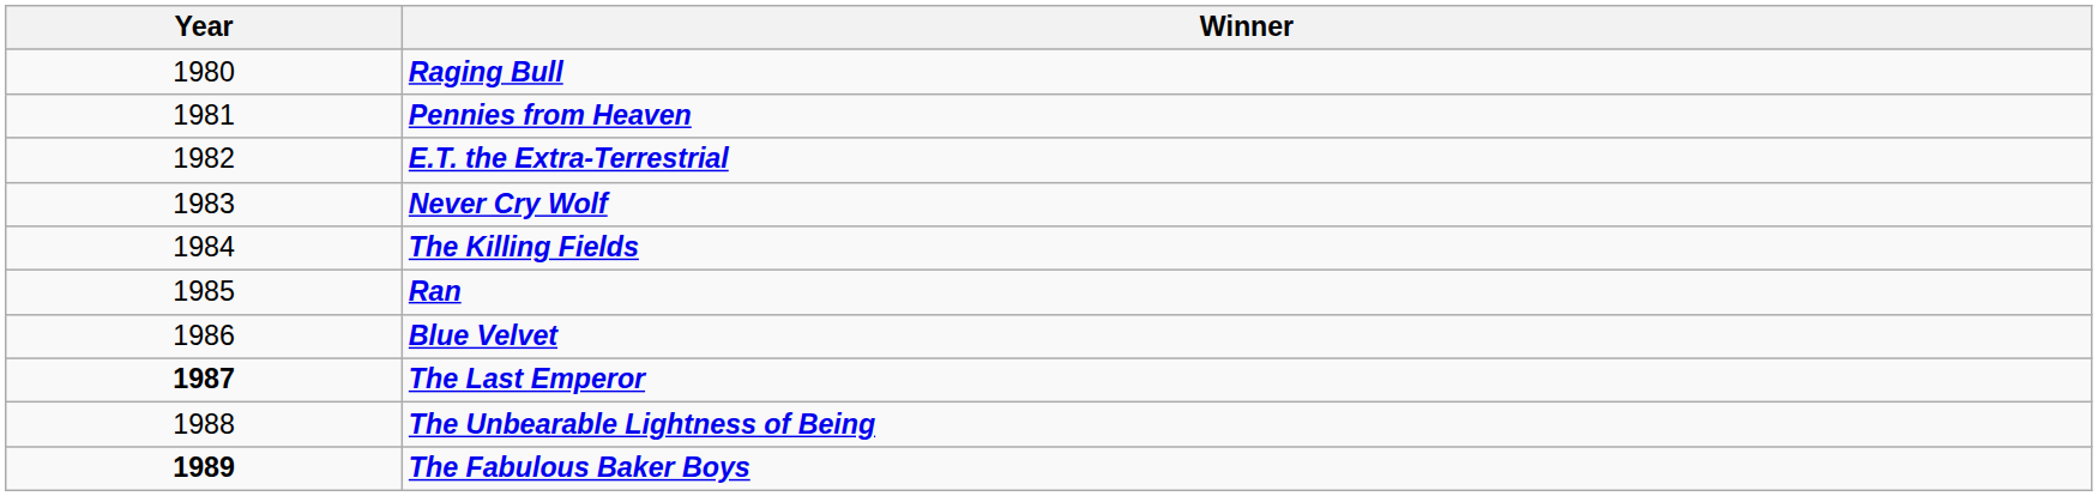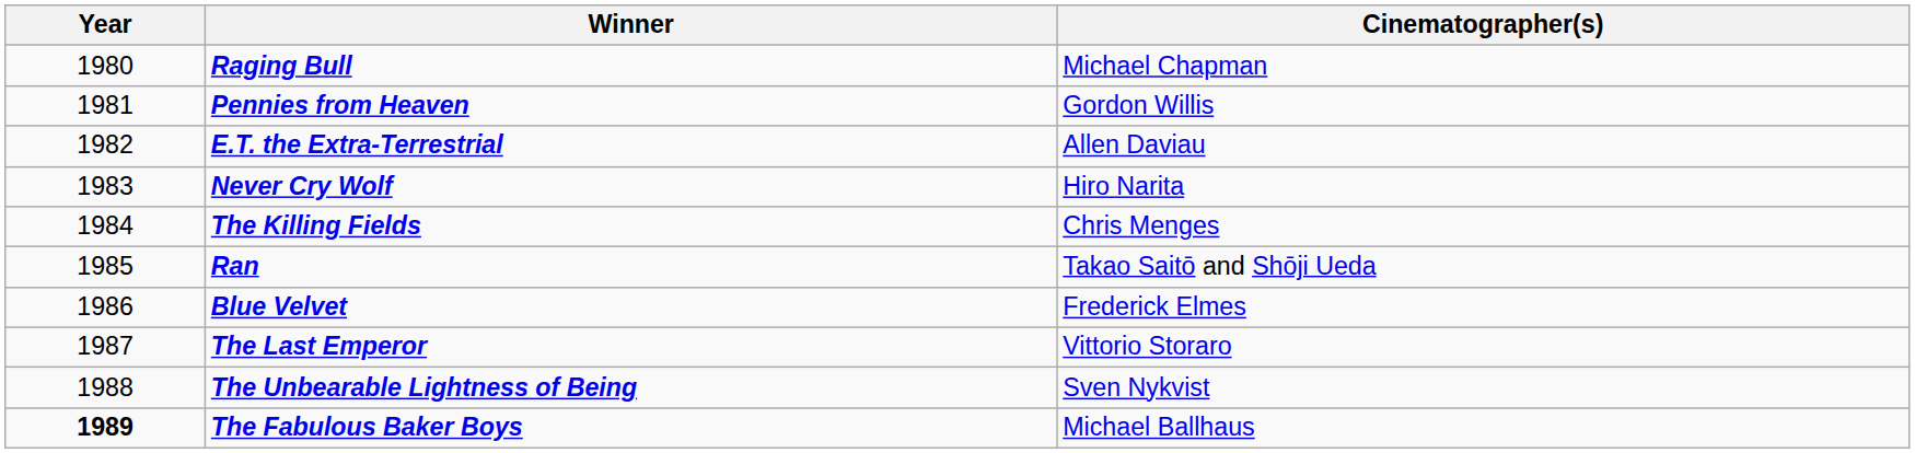 <table class="wikitable" width="95%" cellpadding="5">
 <tr>
 <th width="100"><strong>Year</strong></th>
 <th width="450"><strong>Winner</strong></th>
+<th width="450"><strong>Cinematographer(s)</strong></th>
 </tr>
 <tr>
 <td style="text-align:center;">1980</td>
 <td><strong><em><a href='#'>Raging Bull</a></em></strong></td>
+<td><a href='#'>Michael Chapman</a></td>
 </tr>
 <tr>
 <td style="text-align:center;">1981</td>
 <td><strong><em><a href='#'>Pennies from Heaven</a></em></strong></td>
+<td><a href='#'>Gordon Willis</a></td>
 </tr>
 <tr>
 <td style="text-align:center;">1982</td>
 <td><strong><em><a href='#'>E.T. the Extra-Terrestrial</a></em></strong></td>
+<td><a href='#'>Allen Daviau</a></td>
 </tr>
 <tr>
 <td style="text-align:center;">1983</td>
 <td><strong><em><a href='#'>Never Cry Wolf</a></em></strong></td>
+<td><a href='#'>Hiro Narita</a></td>
 </tr>
 <tr>
 <td style="text-align:center;">1984</td>
 <td><strong><em><a href='#'>The Killing Fields</a></em></strong></td>
+<td><a href='#'>Chris Menges</a></td>
 </tr>
 <tr>
 <td style="text-align:center;">1985</td>
 <td><strong><em><a href='#'>Ran</a></em></strong></td>
+<td><a href='#'>Takao Saitō</a> and <a href='#'>Shōji Ueda</a></td>
 </tr>
 <tr>
 <td style="text-align:center;">1986</td>
 <td><strong><em><a href='#'>Blue Velvet</a></em></strong></td>
+<td><a href='#'>Frederick Elmes</a></td>
 </tr>
 <tr>
-<td style="text-align:center;"><strong>1987</strong></td>
+<td style="text-align:center;">1987</td>
 <td><strong><em><a href='#'>The Last Emperor</a></em></strong></td>
+<td><a href='#'>Vittorio Storaro</a></td>
 </tr>
 <tr>
 <td style="text-align:center;">1988</td>
 <td><strong><em><a href='#'>The Unbearable Lightness of Being</a></em></strong></td>
+<td><a href='#'>Sven Nykvist</a></td>
 </tr>
 <tr>
 <td style="text-align:center;"><strong>1989</strong></td>
 <td><strong><em><a href='#'>The Fabulous Baker Boys</a></em></strong></td>
+<td><a href='#'>Michael Ballhaus</a></td>
 </tr>
 </table>
